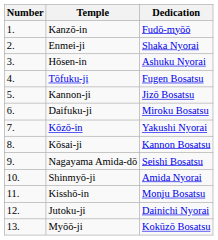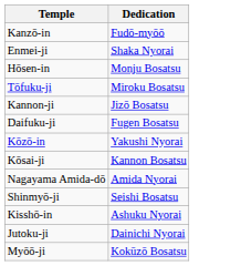 <table class="wikitable">
 <tr>
-<th>Number</th>
 <th>Temple</th>
 <th>Dedication</th>
 </tr>
 <tr>
-<td>1.</td>
 <td>Kanzō-in</td>
 <td><a href='#'>Fudō-myōō</a></td>
 </tr>
 <tr>
-<td>2.</td>
 <td>Enmei-ji</td>
 <td><a href='#'>Shaka Nyorai</a></td>
 </tr>
 <tr>
-<td>3.</td>
 <td>Hōsen-in</td>
-<td><a href='#'>Ashuku Nyorai</a></td>
+<td><a href='#'>Monju Bosatsu</a></td>
 </tr>
 <tr>
-<td>4.</td>
 <td><a href='#'>Tōfuku-ji</a></td>
-<td><a href='#'>Fugen Bosatsu</a></td>
+<td><a href='#'>Miroku Bosatsu</a></td>
 </tr>
 <tr>
-<td>5.</td>
 <td>Kannon-ji</td>
 <td><a href='#'>Jizō Bosatsu</a></td>
 </tr>
 <tr>
-<td>6.</td>
 <td>Daifuku-ji</td>
-<td><a href='#'>Miroku Bosatsu</a></td>
+<td><a href='#'>Fugen Bosatsu</a></td>
 </tr>
 <tr>
-<td>7.</td>
 <td><a href='#'>Kōzō-in</a></td>
 <td><a href='#'>Yakushi Nyorai</a></td>
 </tr>
 <tr>
-<td>8.</td>
 <td>Kōsai-ji</td>
 <td><a href='#'>Kannon Bosatsu</a></td>
 </tr>
 <tr>
-<td>9.</td>
 <td>Nagayama Amida-dō</td>
+<td><a href='#'>Amida Nyorai</a></td>
+</tr>
+<tr>
+<td>Shinmyō-ji</td>
 <td><a href='#'>Seishi Bosatsu</a></td>
 </tr>
 <tr>
-<td>10.</td>
-<td>Shinmyō-ji</td>
-<td><a href='#'>Amida Nyorai</a></td>
+<td>Kisshō-in</td>
+<td><a href='#'>Ashuku Nyorai</a></td>
 </tr>
 <tr>
-<td>11.</td>
-<td>Kisshō-in</td>
-<td><a href='#'>Monju Bosatsu</a></td>
-</tr>
-<tr>
-<td>12.</td>
 <td>Jutoku-ji</td>
 <td><a href='#'>Dainichi Nyorai</a></td>
 </tr>
 <tr>
-<td>13.</td>
 <td>Myōō-ji</td>
 <td><a href='#'>Kokūzō Bosatsu</a></td>
 </tr>
 </table>
